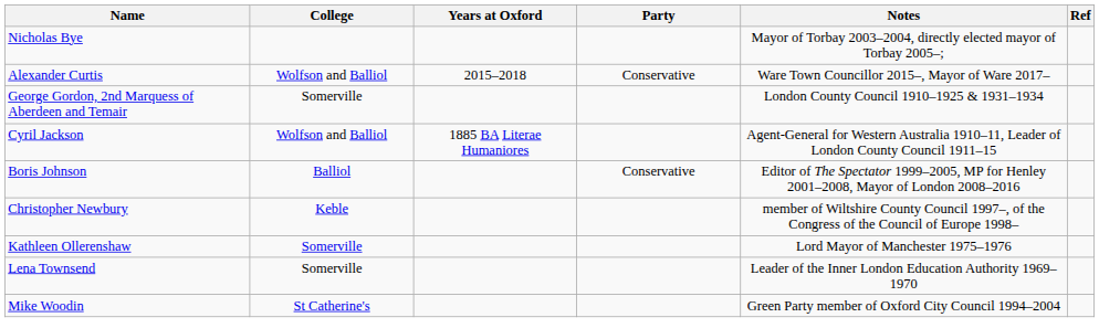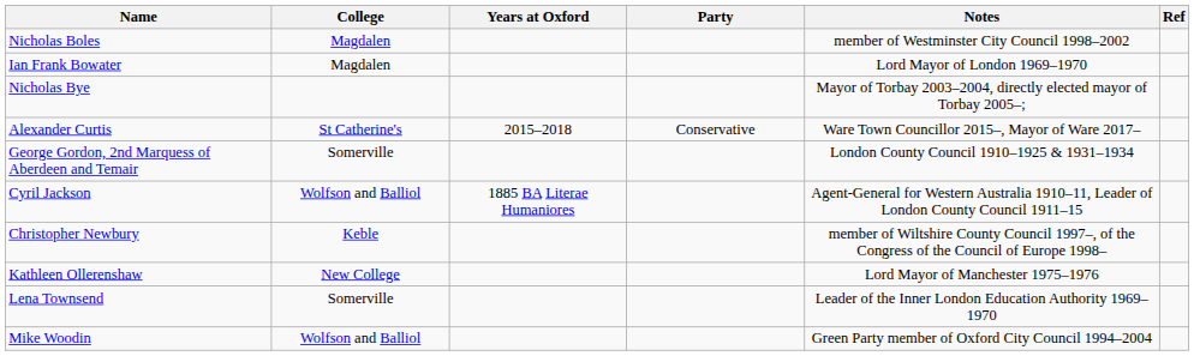 <table class="wikitable sortable" style="width:100%">
 <tr>
 <th width="*">Name</th>
 <th width="15%">College</th>
 <th width="15%">Years at Oxford</th>
 <th width="15%">Party</th>
 <th width="30%">Notes</th>
 <th width="*">Ref</th>
+</tr>
+<tr valign="top">
+<td><a href='#'>Nicholas Boles</a></td>
+<td align="center"><a href='#'>Magdalen</a></td>
+<td align="center"></td>
+<td align="center"></td>
+<td align="center">member of Westminster City Council 1998–2002</td>
+<td align="center"></td>
+</tr>
+<tr valign="top">
+<td><a href='#'>Ian Frank Bowater</a></td>
+<td align="center">Magdalen</td>
+<td align="center"></td>
+<td align="center"></td>
+<td align="center">Lord Mayor of London 1969–1970</td>
+<td align="center"></td>
 </tr>
 <tr valign="top">
 <td><a href='#'>Nicholas Bye</a></td>
 <td align="center"></td>
 <td align="center"></td>
 <td align="center"></td>
 <td align="center">Mayor of Torbay 2003–2004, directly elected mayor of Torbay 2005–;</td>
 <td align="center"></td>
 </tr>
 <tr valign="top">
 <td><a href='#'>Alexander Curtis</a></td>
-<td align="center"><a href='#'>Wolfson</a> and <a href='#'>Balliol</a></td>
+<td align="center"><a href='#'>St Catherine's</a></td>
 <td align="center">2015–2018</td>
 <td align="center">Conservative</td>
 <td align="center">Ware Town Councillor 2015–, Mayor of Ware 2017–</td>
 <td align="center"></td>
 </tr>
 <tr valign="top">
 <td><a href='#'>George Gordon, 2nd Marquess of Aberdeen and Temair</a></td>
 <td align="center">Somerville</td>
 <td align="center"></td>
 <td align="center"></td>
 <td align="center">London County Council 1910–1925 & 1931–1934</td>
 <td align="center"></td>
 </tr>
 <tr valign="top">
 <td><a href='#'>Cyril Jackson</a></td>
 <td align="center"><a href='#'>Wolfson</a> and <a href='#'>Balliol</a></td>
 <td align="center">1885 <a href='#'>BA</a> <a href='#'>Literae Humaniores</a></td>
 <td align="center"></td>
 <td align="center">Agent-General for Western Australia 1910–11, Leader of London County Council 1911–15</td>
 <td align="center"></td>
 </tr>
 <tr valign="top">
-<td><a href='#'>Boris Johnson</a></td>
-<td align="center"><a href='#'>Balliol</a></td>
-<td align="center"></td>
-<td align="center">Conservative</td>
-<td align="center">Editor of <em>The Spectator</em> 1999–2005, MP for Henley 2001–2008, Mayor of London 2008–2016</td>
-<td align="center"></td>
-</tr>
-<tr valign="top">
 <td><a href='#'>Christopher Newbury</a></td>
 <td align="center"><a href='#'>Keble</a></td>
 <td align="center"></td>
 <td align="center"></td>
 <td align="center">member of Wiltshire County Council 1997–, of the Congress of the Council of Europe 1998–</td>
 <td align="center"></td>
 </tr>
 <tr valign="top">
 <td><a href='#'>Kathleen Ollerenshaw</a></td>
-<td align="center"><a href='#'>Somerville</a></td>
+<td align="center"><a href='#'>New College</a></td>
 <td align="center"></td>
 <td align="center"></td>
 <td align="center">Lord Mayor of Manchester 1975–1976</td>
 <td align="center"></td>
 </tr>
 <tr valign="top">
 <td><a href='#'>Lena Townsend</a></td>
 <td align="center">Somerville</td>
 <td align="center"></td>
 <td align="center"></td>
 <td align="center">Leader of the Inner London Education Authority 1969–1970</td>
 <td align="center"></td>
 </tr>
 <tr valign="top">
 <td><a href='#'>Mike Woodin</a></td>
-<td align="center"><a href='#'>St Catherine's</a></td>
+<td align="center"><a href='#'>Wolfson</a> and <a href='#'>Balliol</a></td>
 <td align="center"></td>
 <td align="center"></td>
 <td align="center">Green Party member of Oxford City Council 1994–2004</td>
 <td align="center"></td>
 </tr>
 </table>
